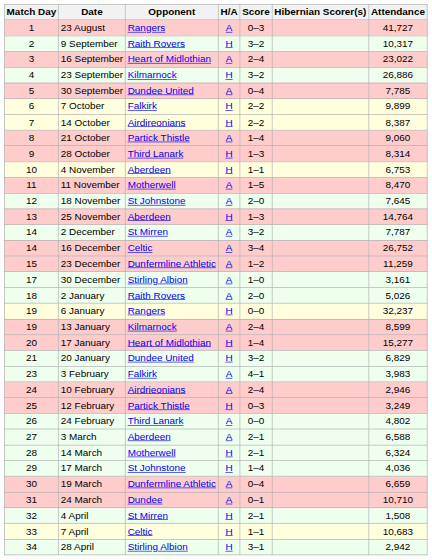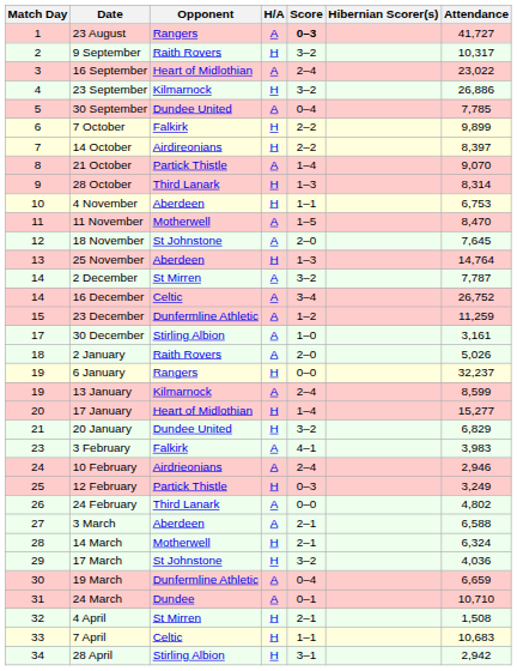 <table class="wikitable" style="text-align:center">
 <tr>
 <th>Match Day</th>
 <th>Date</th>
 <th>Opponent</th>
 <th>H/A</th>
 <th>Score</th>
 <th>Hibernian Scorer(s)</th>
 <th>Attendance</th>
 </tr>
 <tr bgcolor=#FFCCCC>
 <td>1</td>
 <td align=left>23 August</td>
 <td align=left><a href='#'>Rangers</a></td>
 <td><a href='#'>A</a></td>
-<td>0–3</td>
+<td><strong>0–3</strong></td>
 <td align=left></td>
 <td>41,727</td>
 </tr>
 <tr bgcolor=#EEFFEE>
 <td>2</td>
 <td align=left>9 September</td>
 <td align=left><a href='#'>Raith Rovers</a></td>
 <td><a href='#'>H</a></td>
 <td>3–2</td>
 <td align=left></td>
 <td>10,317</td>
 </tr>
 <tr bgcolor=#FFCCCC>
 <td>3</td>
 <td align=left>16 September</td>
 <td align=left><a href='#'>Heart of Midlothian</a></td>
 <td><a href='#'>A</a></td>
 <td>2–4</td>
 <td align=left></td>
 <td>23,022</td>
 </tr>
 <tr bgcolor=#EEFFEE>
 <td>4</td>
 <td align=left>23 September</td>
 <td align=left><a href='#'>Kilmarnock</a></td>
 <td><a href='#'>H</a></td>
 <td>3–2</td>
 <td align=left></td>
 <td>26,886</td>
 </tr>
 <tr bgcolor=#FFCCCC>
 <td>5</td>
 <td align=left>30 September</td>
 <td align=left><a href='#'>Dundee United</a></td>
 <td><a href='#'>A</a></td>
 <td>0–4</td>
 <td align=left></td>
 <td>7,785</td>
 </tr>
 <tr bgcolor=#FFFFDD>
 <td>6</td>
 <td align=left>7 October</td>
 <td align=left><a href='#'>Falkirk</a></td>
 <td><a href='#'>H</a></td>
 <td>2–2</td>
 <td align=left></td>
 <td>9,899</td>
 </tr>
 <tr bgcolor=#FFFFDD>
 <td>7</td>
 <td align=left>14 October</td>
 <td align=left><a href='#'>Airdireonians</a></td>
 <td><a href='#'>H</a></td>
 <td>2–2</td>
 <td align=left></td>
-<td>8,387</td>
+<td>8,397</td>
 </tr>
 <tr bgcolor=#FFCCCC>
 <td>8</td>
 <td align=left>21 October</td>
 <td align=left><a href='#'>Partick Thistle</a></td>
 <td><a href='#'>A</a></td>
 <td>1–4</td>
 <td align=left></td>
-<td>9,060</td>
+<td>9,070</td>
 </tr>
 <tr bgcolor=#FFCCCC>
 <td>9</td>
 <td align=left>28 October</td>
 <td align=left><a href='#'>Third Lanark</a></td>
 <td><a href='#'>H</a></td>
 <td>1–3</td>
 <td align=left></td>
 <td>8,314</td>
 </tr>
 <tr bgcolor=#FFFFDD>
 <td>10</td>
 <td align=left>4 November</td>
 <td align=left><a href='#'>Aberdeen</a></td>
 <td><a href='#'>H</a></td>
 <td>1–1</td>
 <td align=left></td>
 <td>6,753</td>
 </tr>
 <tr bgcolor=#FFCCCC>
 <td>11</td>
 <td align=left>11 November</td>
 <td align=left><a href='#'>Motherwell</a></td>
 <td><a href='#'>A</a></td>
 <td>1–5</td>
 <td align=left></td>
 <td>8,470</td>
 </tr>
 <tr bgcolor=#EEFFEE>
 <td>12</td>
 <td align=left>18 November</td>
 <td align=left><a href='#'>St Johnstone</a></td>
 <td><a href='#'>A</a></td>
 <td>2–0</td>
 <td align=left></td>
 <td>7,645</td>
 </tr>
 <tr bgcolor=#FFCCCC>
 <td>13</td>
 <td align=left>25 November</td>
 <td align=left><a href='#'>Aberdeen</a></td>
 <td><a href='#'>H</a></td>
 <td>1–3</td>
 <td align=left></td>
 <td>14,764</td>
 </tr>
 <tr bgcolor=#EEFFEE>
 <td>14</td>
 <td align=left>2 December</td>
 <td align=left><a href='#'>St Mirren</a></td>
 <td><a href='#'>A</a></td>
 <td>3–2</td>
 <td align=left></td>
 <td>7,787</td>
 </tr>
 <tr bgcolor=#FFCCCC>
 <td>14</td>
 <td align=left>16 December</td>
 <td align=left><a href='#'>Celtic</a></td>
 <td><a href='#'>A</a></td>
 <td>3–4</td>
 <td align=left></td>
 <td>26,752</td>
 </tr>
 <tr bgcolor=#FFCCCC>
 <td>15</td>
 <td align=left>23 December</td>
 <td align=left><a href='#'>Dunfermline Athletic</a></td>
 <td><a href='#'>A</a></td>
 <td>1–2</td>
 <td align=left></td>
 <td>11,259</td>
 </tr>
 <tr bgcolor=#EEFFEE>
 <td>17</td>
 <td align=left>30 December</td>
 <td align=left><a href='#'>Stirling Albion</a></td>
 <td><a href='#'>A</a></td>
 <td>1–0</td>
 <td align=left></td>
 <td>3,161</td>
 </tr>
 <tr bgcolor=#EEFFEE>
 <td>18</td>
 <td align=left>2 January</td>
 <td align=left><a href='#'>Raith Rovers</a></td>
 <td><a href='#'>A</a></td>
 <td>2–0</td>
 <td align=left></td>
 <td>5,026</td>
 </tr>
 <tr bgcolor=#FFFFDD>
 <td>19</td>
 <td align=left>6 January</td>
 <td align=left><a href='#'>Rangers</a></td>
 <td><a href='#'>H</a></td>
 <td>0–0</td>
 <td align=left></td>
 <td>32,237</td>
 </tr>
 <tr bgcolor=#FFCCCC>
 <td>19</td>
 <td align=left>13 January</td>
 <td align=left><a href='#'>Kilmarnock</a></td>
 <td><a href='#'>A</a></td>
 <td>2–4</td>
 <td align=left></td>
 <td>8,599</td>
 </tr>
 <tr bgcolor=#FFCCCC>
 <td>20</td>
 <td align=left>17 January</td>
 <td align=left><a href='#'>Heart of Midlothian</a></td>
 <td><a href='#'>H</a></td>
 <td>1–4</td>
 <td align=left></td>
 <td>15,277</td>
 </tr>
 <tr bgcolor=#EEFFEE>
 <td>21</td>
 <td align=left>20 January</td>
 <td align=left><a href='#'>Dundee United</a></td>
 <td><a href='#'>H</a></td>
 <td>3–2</td>
 <td align=left></td>
 <td>6,829</td>
 </tr>
 <tr bgcolor=#EEFFEE>
 <td>23</td>
 <td align=left>3 February</td>
 <td align=left><a href='#'>Falkirk</a></td>
 <td><a href='#'>A</a></td>
 <td>4–1</td>
 <td align=left></td>
 <td>3,983</td>
 </tr>
 <tr bgcolor=#FFCCCC>
 <td>24</td>
 <td align=left>10 February</td>
 <td align=left><a href='#'>Airdrieonians</a></td>
 <td><a href='#'>A</a></td>
 <td>2–4</td>
 <td align=left></td>
 <td>2,946</td>
 </tr>
 <tr bgcolor=#FFCCCC>
 <td>25</td>
 <td align=left>12 February</td>
 <td align=left><a href='#'>Partick Thistle</a></td>
 <td><a href='#'>H</a></td>
 <td>0–3</td>
 <td align=left></td>
 <td>3,249</td>
 </tr>
 <tr bgcolor=#EEFFEE>
 <td>26</td>
 <td align=left>24 February</td>
 <td align=left><a href='#'>Third Lanark</a></td>
 <td><a href='#'>A</a></td>
 <td>0–0</td>
 <td align=left></td>
 <td>4,802</td>
 </tr>
 <tr bgcolor=#EEFFEE>
 <td>27</td>
 <td align=left>3 March</td>
 <td align=left><a href='#'>Aberdeen</a></td>
 <td><a href='#'>A</a></td>
 <td>2–1</td>
 <td align=left></td>
 <td>6,588</td>
 </tr>
 <tr bgcolor=#EEFFEE>
 <td>28</td>
 <td align=left>14 March</td>
 <td align=left><a href='#'>Motherwell</a></td>
 <td><a href='#'>H</a></td>
 <td>2–1</td>
 <td align=left></td>
 <td>6,324</td>
 </tr>
 <tr bgcolor=#EEFFEE>
 <td>29</td>
 <td align=left>17 March</td>
 <td align=left><a href='#'>St Johnstone</a></td>
 <td><a href='#'>H</a></td>
-<td>1–4</td>
+<td>3–2</td>
 <td align=left></td>
 <td>4,036</td>
 </tr>
 <tr bgcolor=#FFCCCC>
 <td>30</td>
 <td align=left>19 March</td>
 <td align=left><a href='#'>Dunfermline Athletic</a></td>
 <td><a href='#'>A</a></td>
 <td>0–4</td>
 <td align=left></td>
 <td>6,659</td>
 </tr>
 <tr bgcolor=#FFCCCC>
 <td>31</td>
 <td align=left>24 March</td>
 <td align=left><a href='#'>Dundee</a></td>
 <td><a href='#'>A</a></td>
 <td>0–1</td>
 <td align=left></td>
 <td>10,710</td>
 </tr>
 <tr bgcolor=#EEFFEE>
 <td>32</td>
 <td align=left>4 April</td>
 <td align=left><a href='#'>St Mirren</a></td>
 <td><a href='#'>H</a></td>
 <td>2–1</td>
 <td align=left></td>
 <td>1,508</td>
 </tr>
 <tr bgcolor=#FFFFDD>
 <td>33</td>
 <td align=left>7 April</td>
 <td align=left><a href='#'>Celtic</a></td>
 <td><a href='#'>H</a></td>
 <td>1–1</td>
 <td align=left></td>
 <td>10,683</td>
 </tr>
 <tr bgcolor=#EEFFEE>
 <td>34</td>
 <td align=left>28 April</td>
 <td align=left><a href='#'>Stirling Albion</a></td>
 <td><a href='#'>H</a></td>
 <td>3–1</td>
 <td align=left></td>
 <td>2,942</td>
 </tr>
 </table>
